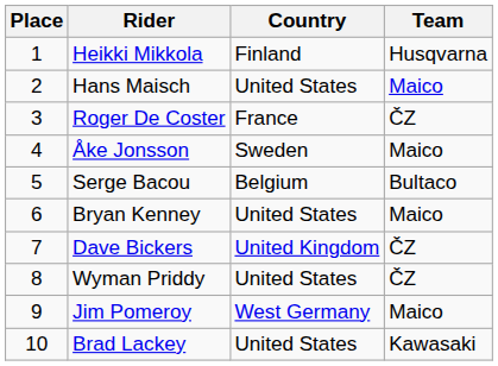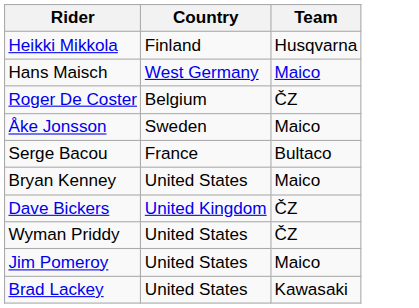 <table class="wikitable">
 <tr>
-<th>Place</th>
 <th>Rider</th>
 <th>Country</th>
 <th>Team</th>
 </tr>
 <tr>
-<td align="center">1</td>
 <td> <a href='#'>Heikki Mikkola</a></td>
 <td>Finland</td>
 <td>Husqvarna</td>
 </tr>
 <tr>
-<td align="center">2</td>
 <td> Hans Maisch</td>
-<td>United States</td>
+<td><a href='#'>West Germany</a></td>
 <td><a href='#'>Maico</a></td>
 </tr>
 <tr>
-<td align="center">3</td>
 <td> <a href='#'>Roger De Coster</a></td>
-<td>France</td>
+<td>Belgium</td>
 <td>ČZ</td>
 </tr>
 <tr>
-<td align="center">4</td>
 <td> <a href='#'>Åke Jonsson</a></td>
 <td>Sweden</td>
 <td>Maico</td>
 </tr>
 <tr>
-<td align="center">5</td>
 <td> Serge Bacou</td>
-<td>Belgium</td>
+<td>France</td>
 <td>Bultaco</td>
 </tr>
 <tr>
-<td align="center">6</td>
 <td> Bryan Kenney</td>
 <td>United States</td>
 <td>Maico</td>
 </tr>
 <tr>
-<td align="center">7</td>
 <td> <a href='#'>Dave Bickers</a></td>
 <td><a href='#'>United Kingdom</a></td>
 <td>ČZ</td>
 </tr>
 <tr>
-<td align="center">8</td>
 <td> Wyman Priddy</td>
 <td>United States</td>
 <td>ČZ</td>
 </tr>
 <tr>
-<td align="center">9</td>
 <td> <a href='#'>Jim Pomeroy</a></td>
-<td><a href='#'>West Germany</a></td>
+<td>United States</td>
 <td>Maico</td>
 </tr>
 <tr>
-<td align="center">10</td>
 <td> <a href='#'>Brad Lackey</a></td>
 <td>United States</td>
 <td>Kawasaki</td>
 </tr>
 </table>
